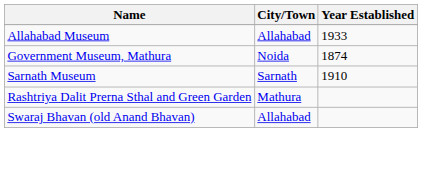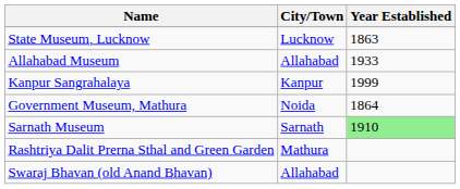 <table class="wikitable sortable">
 <tr>
 <th>Name</th>
 <th>City/Town</th>
 <th>Year Established</th>
 </tr>
 <tr>
 </tr>
 <tr>
+<td><a href='#'>State Museum, Lucknow</a></td>
+<td><a href='#'>Lucknow</a></td>
+<td>1863</td>
+</tr>
+<tr>
 <td><a href='#'>Allahabad Museum</a></td>
 <td><a href='#'>Allahabad</a></td>
 <td>1933</td>
 </tr>
 <tr>
+<td><a href='#'>Kanpur Sangrahalaya</a></td>
+<td><a href='#'>Kanpur</a></td>
+<td>1999</td>
+</tr>
+<tr>
 <td><a href='#'>Government Museum, Mathura</a></td>
 <td><a href='#'>Noida</a></td>
-<td>1874</td>
+<td>1864</td>
 </tr>
 <tr>
 <td><a href='#'>Sarnath Museum</a></td>
 <td><a href='#'>Sarnath</a></td>
-<td>1910</td>
+<td style="background: lightgreen;">1910</td>
 </tr>
 <tr>
 <td><a href='#'>Rashtriya Dalit Prerna Sthal and Green Garden</a></td>
 <td><a href='#'>Mathura</a></td>
 <td></td>
 </tr>
 <tr>
 <td><a href='#'>Swaraj Bhavan (old Anand Bhavan)</a></td>
 <td><a href='#'>Allahabad</a></td>
 <td></td>
 </tr>
 </table>
